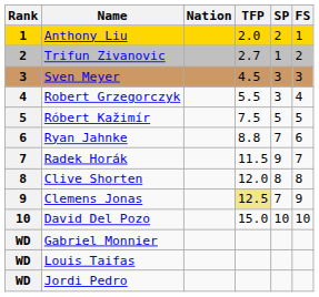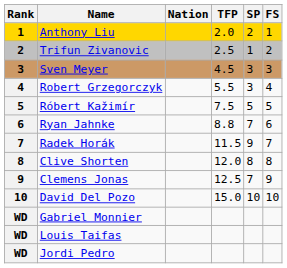 <table class="wikitable">
 <tr>
 <th>Rank</th>
 <th>Name</th>
 <th>Nation</th>
 <th>TFP</th>
 <th>SP</th>
 <th>FS</th>
 </tr>
 <tr bgcolor="gold">
 <td align="center"><strong>1</strong></td>
 <td><a href='#'>Anthony Liu</a></td>
 <td></td>
 <td>2.0</td>
 <td>2</td>
 <td>1</td>
 </tr>
 <tr bgcolor="silver">
 <td align="center"><strong>2</strong></td>
 <td><a href='#'>Trifun Zivanovic</a></td>
 <td></td>
-<td>2.7</td>
+<td>2.5</td>
 <td>1</td>
 <td>2</td>
 </tr>
 <tr bgcolor="cc9966">
 <td align="center"><strong>3</strong></td>
 <td><a href='#'>Sven Meyer</a></td>
 <td></td>
 <td>4.5</td>
 <td>3</td>
 <td>3</td>
 </tr>
 <tr>
 <th>4</th>
 <td><a href='#'>Robert Grzegorczyk</a></td>
 <td></td>
 <td>5.5</td>
 <td>3</td>
 <td>4</td>
 </tr>
 <tr>
 <th>5</th>
 <td><a href='#'>Róbert Kažimír</a></td>
 <td></td>
 <td>7.5</td>
 <td>5</td>
 <td>5</td>
 </tr>
 <tr>
 <th>6</th>
 <td><a href='#'>Ryan Jahnke</a></td>
 <td></td>
 <td>8.8</td>
 <td>7</td>
 <td>6</td>
 </tr>
 <tr>
 <th>7</th>
 <td><a href='#'>Radek Horák</a></td>
 <td></td>
 <td>11.5</td>
 <td>9</td>
 <td>7</td>
 </tr>
 <tr>
 <th>8</th>
 <td><a href='#'>Clive Shorten</a></td>
 <td></td>
 <td>12.0</td>
 <td>8</td>
 <td>8</td>
 </tr>
 <tr>
 <th>9</th>
 <td><a href='#'>Clemens Jonas</a></td>
 <td></td>
-<td style="background: khaki;">12.5</td>
+<td>12.5</td>
 <td>7</td>
 <td>9</td>
 </tr>
 <tr>
 <th>10</th>
 <td><a href='#'>David Del Pozo</a></td>
 <td></td>
 <td>15.0</td>
 <td>10</td>
 <td>10</td>
 </tr>
 <tr>
 <th>WD</th>
 <td><a href='#'>Gabriel Monnier</a></td>
 <td></td>
 <td></td>
 <td></td>
 <td></td>
 </tr>
 <tr>
 <th>WD</th>
 <td><a href='#'>Louis Taifas</a></td>
 <td></td>
 <td></td>
 <td></td>
 <td></td>
 </tr>
 <tr>
 <th>WD</th>
 <td><a href='#'>Jordi Pedro</a></td>
 <td></td>
 <td></td>
 <td></td>
 <td></td>
 </tr>
 </table>
